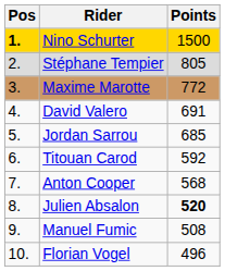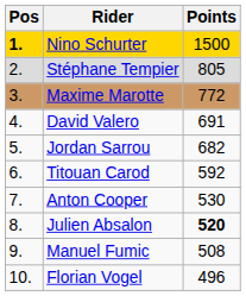 <table style="background: #f9f9f9" class=wikitable>
 <tr>
 <th>Pos</th>
 <th>Rider</th>
 <th>Points</th>
 </tr>
 <tr bgcolor=gold>
 <td><strong>1.</strong></td>
 <td> <a href='#'>Nino Schurter</a></td>
 <td align=center>1500</td>
 </tr>
 <tr bgcolor=DCDCDC>
 <td>2.</td>
 <td> <a href='#'>Stéphane Tempier</a></td>
 <td align=center>805</td>
 </tr>
 <tr bgcolor=CC9966>
 <td>3.</td>
 <td> <a href='#'>Maxime Marotte</a></td>
 <td align=center>772</td>
 </tr>
 <tr>
 <td>4.</td>
 <td> <a href='#'>David Valero</a></td>
 <td align=center>691</td>
 </tr>
 <tr>
 <td>5.</td>
 <td> <a href='#'>Jordan Sarrou</a></td>
-<td align=center>685</td>
+<td align=center>682</td>
 </tr>
 <tr>
 <td>6.</td>
 <td> <a href='#'>Titouan Carod</a></td>
 <td align=center>592</td>
 </tr>
 <tr>
 <td>7.</td>
 <td> <a href='#'>Anton Cooper</a></td>
-<td align=center>568</td>
+<td align=center>530</td>
 </tr>
 <tr>
 <td>8.</td>
 <td> <a href='#'>Julien Absalon</a></td>
 <td align=center><strong>520</strong></td>
 </tr>
 <tr>
 <td>9.</td>
 <td> <a href='#'>Manuel Fumic</a></td>
 <td align=center>508</td>
 </tr>
 <tr>
 <td>10.</td>
 <td> <a href='#'>Florian Vogel</a></td>
 <td align=center>496</td>
 </tr>
 </table>
